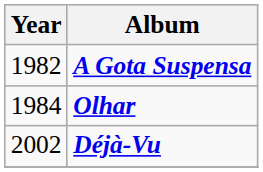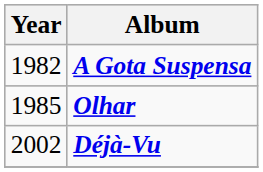 <table class="wikitable">
 <tr>
 <th>Year</th>
 <th>Album</th>
 </tr>
 <tr>
 <td>1982</td>
 <td><strong><em><a href='#'>A Gota Suspensa</a></em></strong> </td>
 </tr>
 <tr>
-<td>1984</td>
+<td>1985</td>
 <td><strong><em><a href='#'>Olhar</a></em></strong> </td>
 </tr>
 <tr>
 <td>2002</td>
 <td><strong><em><a href='#'>Déjà-Vu</a></em></strong> </td>
 </tr>
 <tr>
 </tr>
 <tr>
 </tr>
 </table>
